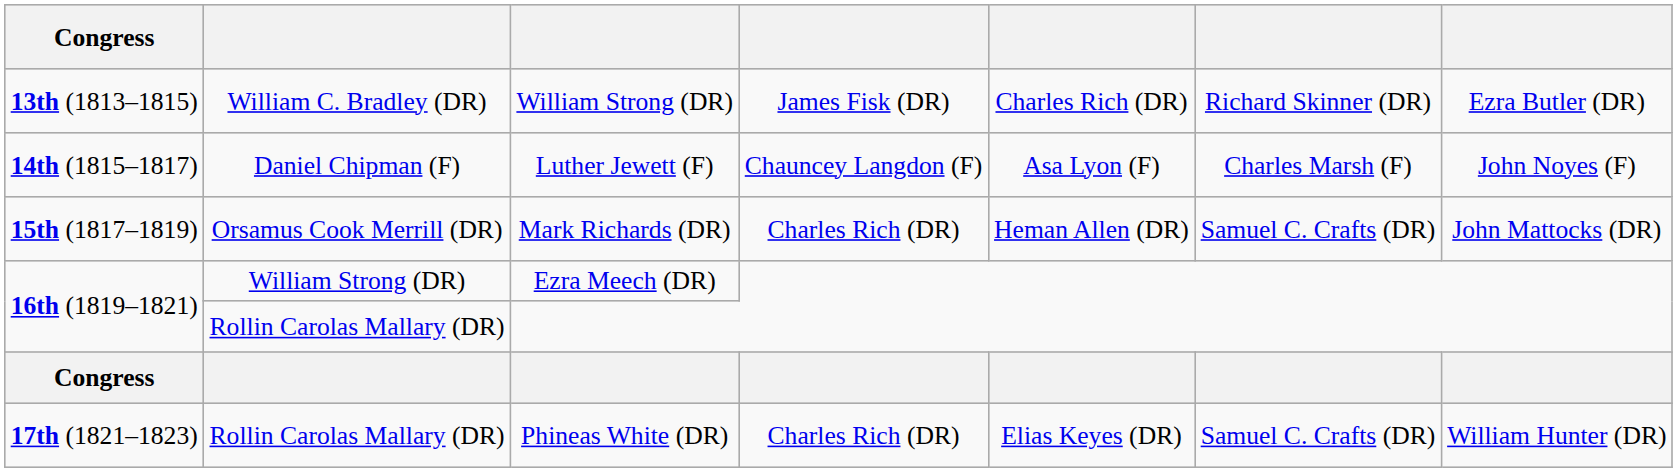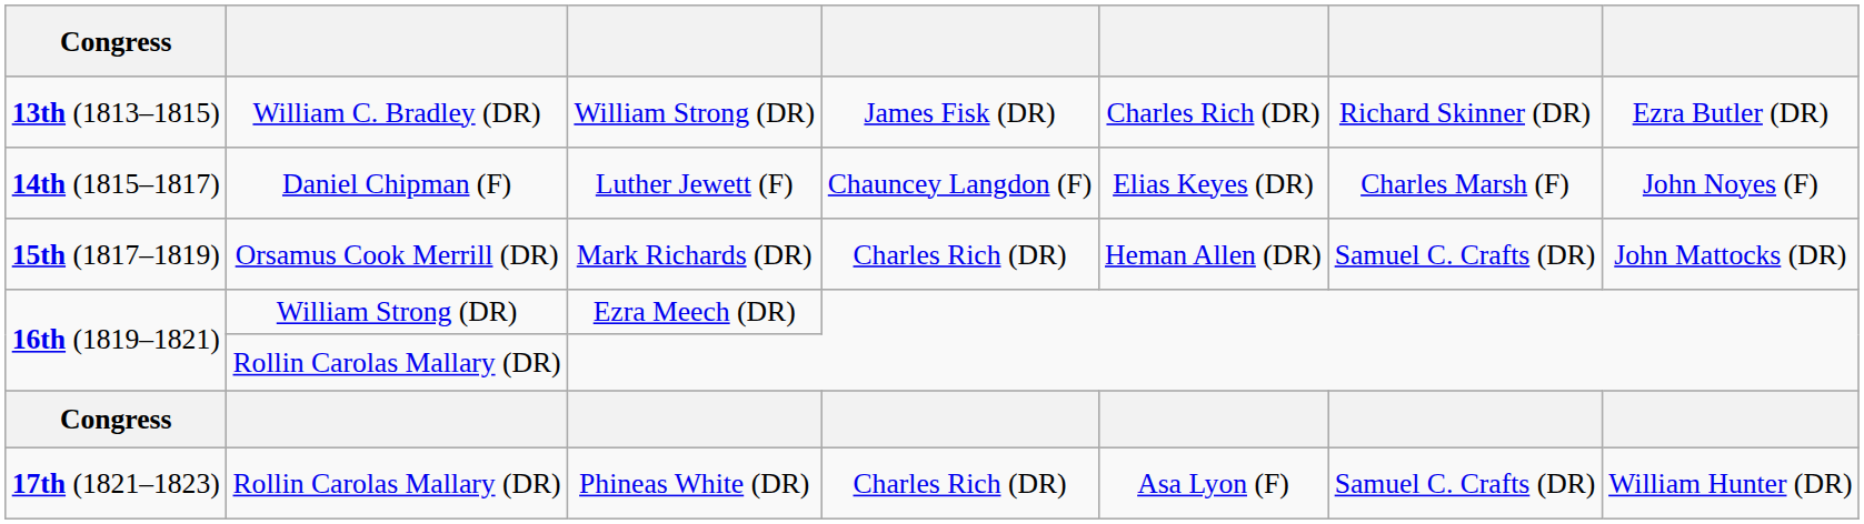 <table class=wikitable style="text-align:center">
 <tr style="height:2.5em">
 <th>Congress</th>
 <th></th>
 <th></th>
 <th></th>
 <th></th>
 <th></th>
 <th></th>
 </tr>
 <tr style="height:2.5em">
 <td><strong><a href='#'>13th</a></strong> (1813–1815)</td>
 <td><a href='#'>William C. Bradley</a> (DR)</td>
 <td><a href='#'>William Strong</a> (DR)</td>
 <td><a href='#'>James Fisk</a> (DR)</td>
 <td><a href='#'>Charles Rich</a> (DR)</td>
 <td><a href='#'>Richard Skinner</a> (DR)</td>
 <td><a href='#'>Ezra Butler</a> (DR)</td>
 </tr>
 <tr style="height:2.5em">
 <td><strong><a href='#'>14th</a></strong> (1815–1817)</td>
 <td><a href='#'>Daniel Chipman</a> (F)</td>
 <td><a href='#'>Luther Jewett</a> (F)</td>
 <td><a href='#'>Chauncey Langdon</a> (F)</td>
-<td><a href='#'>Asa Lyon</a> (F)</td>
+<td><a href='#'>Elias Keyes</a> (DR)</td>
 <td><a href='#'>Charles Marsh</a> (F)</td>
 <td><a href='#'>John Noyes</a> (F)</td>
 </tr>
 <tr style="height:2.5em">
 <td><strong><a href='#'>15th</a></strong> (1817–1819)</td>
 <td><a href='#'>Orsamus Cook Merrill</a> (DR)</td>
 <td><a href='#'>Mark Richards</a> (DR)</td>
 <td><a href='#'>Charles Rich</a> (DR)</td>
 <td><a href='#'>Heman Allen</a> (DR)</td>
 <td><a href='#'>Samuel C. Crafts</a> (DR)</td>
 <td><a href='#'>John Mattocks</a> (DR)</td>
 </tr>
 <tr style="height:1.5em">
 <td rowspan=2><strong><a href='#'>16th</a></strong> (1819–1821)</td>
 <td><a href='#'>William Strong</a> (DR)</td>
 <td><a href='#'>Ezra Meech</a> (DR)</td>
 </tr>
 <tr style="height:2em">
 <td><a href='#'>Rollin Carolas Mallary</a> (DR)</td>
 </tr>
 <tr style="height:2em">
 <th>Congress</th>
 <th></th>
 <th></th>
 <th></th>
 <th></th>
 <th></th>
 <th></th>
 </tr>
 <tr style="height:2.5em">
 <td><strong><a href='#'>17th</a></strong> (1821–1823)</td>
 <td><a href='#'>Rollin Carolas Mallary</a> (DR)</td>
 <td><a href='#'>Phineas White</a> (DR)</td>
 <td><a href='#'>Charles Rich</a> (DR)</td>
-<td><a href='#'>Elias Keyes</a> (DR)</td>
+<td><a href='#'>Asa Lyon</a> (F)</td>
 <td><a href='#'>Samuel C. Crafts</a> (DR)</td>
 <td><a href='#'>William Hunter</a> (DR)</td>
 </tr>
 </table>
